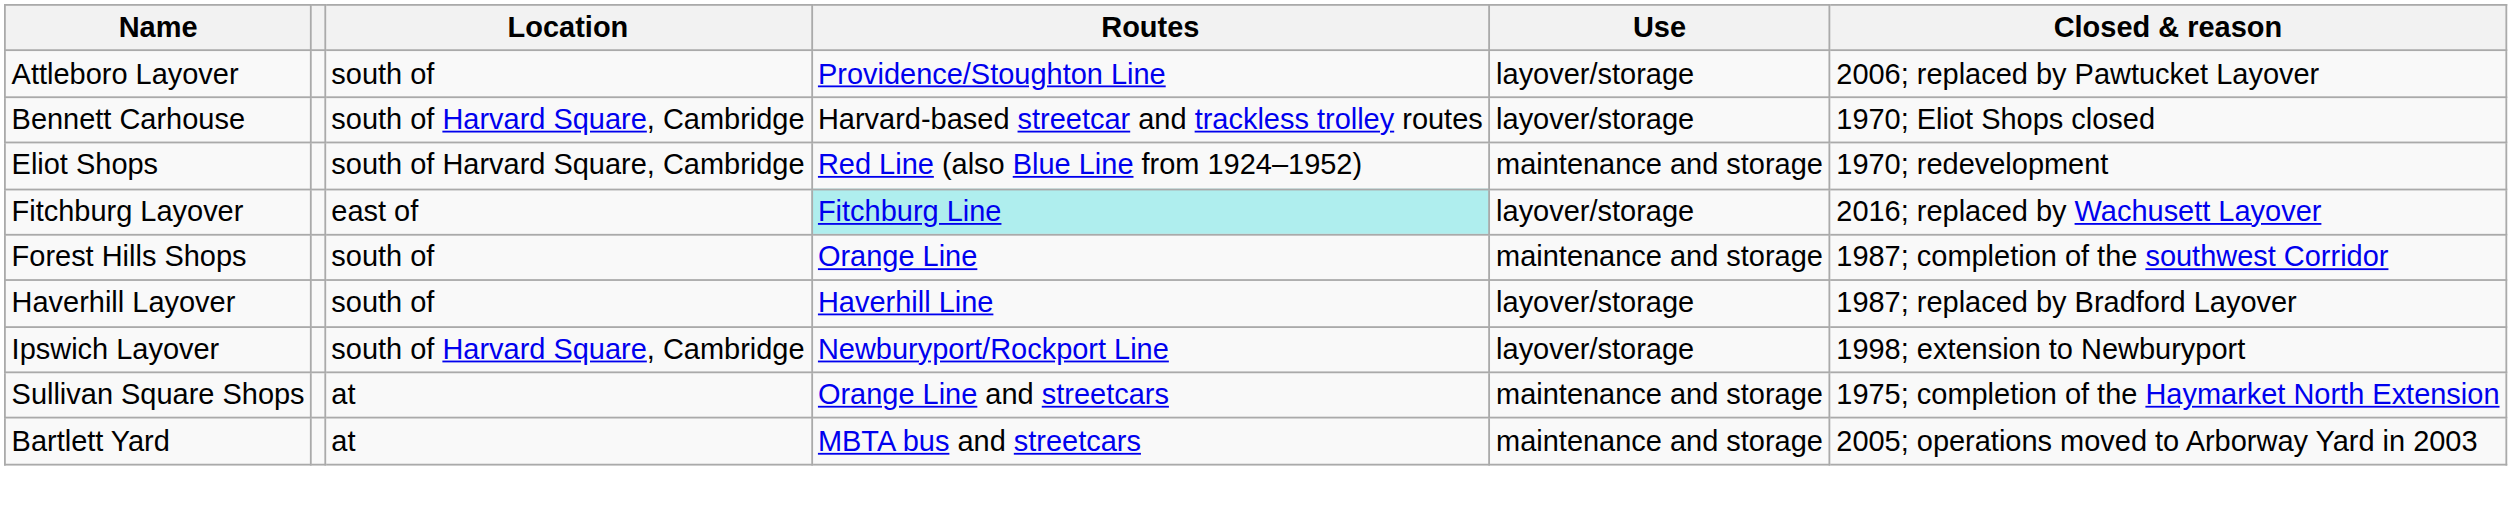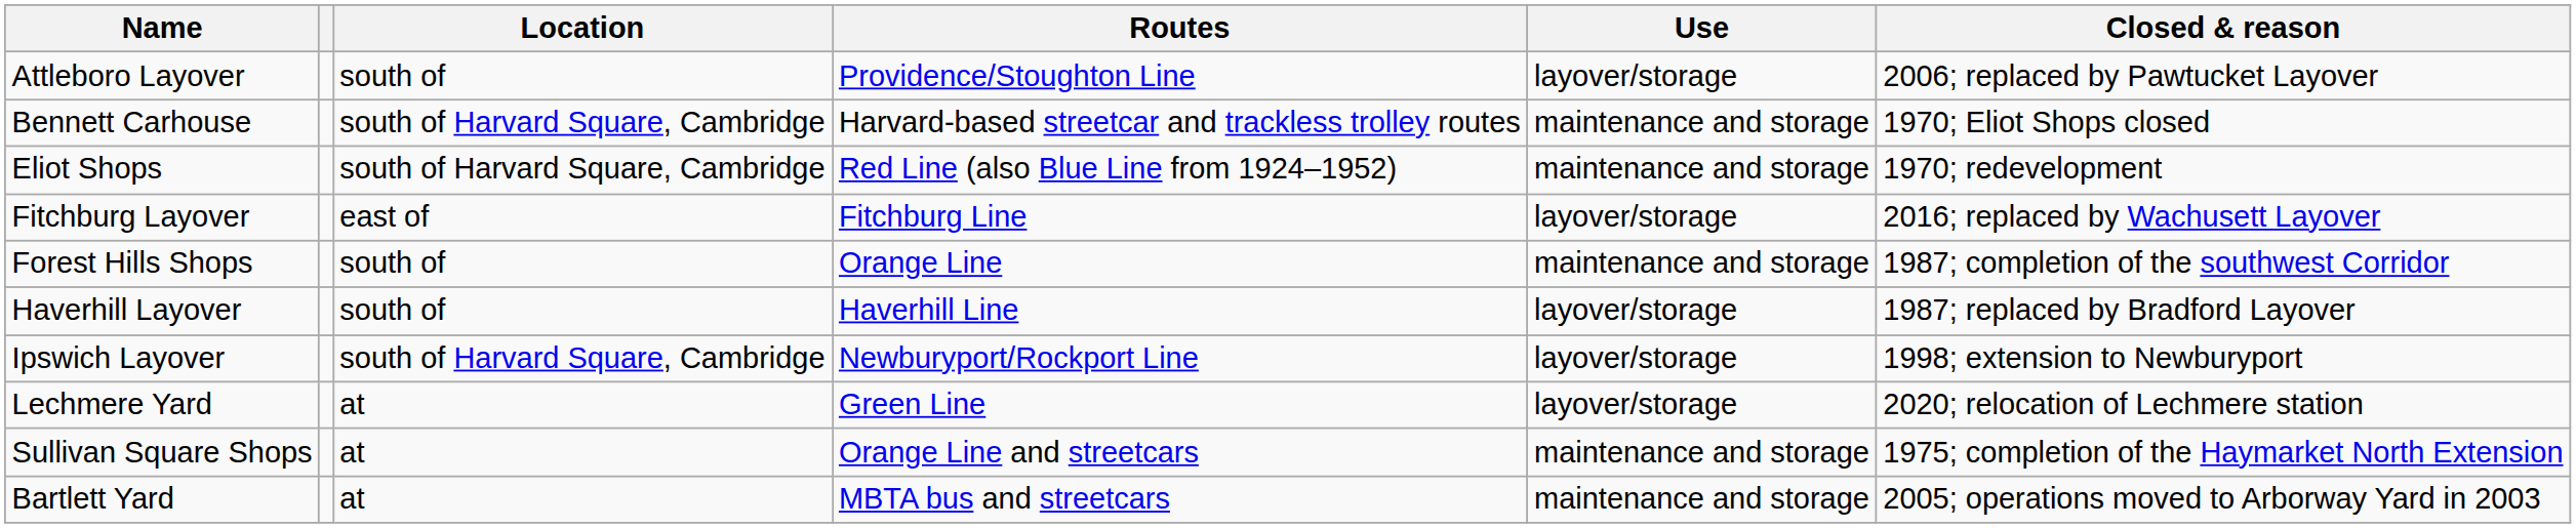 <table class="wikitable sortable">
 <tr>
 <th>Name</th>
 <th class="unsortable"></th>
 <th>Location</th>
 <th>Routes</th>
 <th>Use</th>
 <th>Closed & reason</th>
 </tr>
 <tr>
 <td>Attleboro Layover</td>
 <td></td>
 <td data-sort-value="Attleboro">south of </td>
 <td><a href='#'>Providence/Stoughton Line</a></td>
 <td>layover/storage</td>
 <td>2006; replaced by Pawtucket Layover</td>
 </tr>
 <tr>
 <td>Bennett Carhouse</td>
 <td></td>
 <td data-sort-value="Harvard Square">south of <a href='#'>Harvard Square</a>, Cambridge</td>
 <td>Harvard-based <a href='#'>streetcar</a> and <a href='#'>trackless trolley</a> routes</td>
-<td>layover/storage</td>
+<td>maintenance and storage</td>
 <td>1970; Eliot Shops closed</td>
 </tr>
 <tr>
 <td>Eliot Shops</td>
 <td></td>
 <td data-sort-value="Harvard Square">south of Harvard Square, Cambridge</td>
 <td><a href='#'>Red Line</a> (also <a href='#'>Blue Line</a> from 1924–1952)</td>
 <td>maintenance and storage</td>
 <td>1970; redevelopment</td>
 </tr>
 <tr>
 <td>Fitchburg Layover</td>
 <td></td>
 <td data-sort-value="Fitchburg0">east of </td>
-<td style="background: paleturquoise;"><a href='#'>Fitchburg Line</a></td>
+<td><a href='#'>Fitchburg Line</a></td>
 <td>layover/storage</td>
 <td>2016; replaced by <a href='#'>Wachusett Layover</a></td>
 </tr>
 <tr>
 <td>Forest Hills Shops</td>
 <td></td>
 <td data-sort-value="Forest Hills">south of </td>
 <td><a href='#'>Orange Line</a></td>
 <td>maintenance and storage</td>
 <td>1987; completion of the <a href='#'>southwest Corridor</a></td>
 </tr>
 <tr>
 <td>Haverhill Layover</td>
 <td></td>
 <td data-sort-value="Forest Hills">south of </td>
 <td><a href='#'>Haverhill Line</a></td>
 <td>layover/storage</td>
 <td>1987; replaced by Bradford Layover</td>
 </tr>
 <tr>
 <td>Ipswich Layover</td>
 <td></td>
 <td data-sort-value="Harvard Square">south of <a href='#'>Harvard Square</a>, Cambridge</td>
 <td><a href='#'>Newburyport/Rockport Line</a></td>
 <td>layover/storage</td>
 <td>1998; extension to Newburyport</td>
 </tr>
 <tr>
+<td>Lechmere Yard</td>
+<td></td>
+<td data-sort-value="Lechmere">at </td>
+<td><a href='#'>Green Line</a></td>
+<td>layover/storage</td>
+<td>2020; relocation of Lechmere station</td>
+</tr>
+<tr>
 <td>Sullivan Square Shops</td>
 <td></td>
 <td data-sort-value="Sullivan Square">at </td>
 <td><a href='#'>Orange Line</a> and <a href='#'>streetcars</a></td>
 <td>maintenance and storage</td>
 <td>1975; completion of the <a href='#'>Haymarket North Extension</a></td>
 </tr>
 <tr>
 <td>Bartlett Yard</td>
 <td></td>
 <td data-sort-value="Sullivan Square">at </td>
 <td><a href='#'>MBTA bus</a> and <a href='#'>streetcars</a></td>
 <td>maintenance and storage</td>
 <td>2005; operations moved to Arborway Yard in 2003 </td>
 </tr>
 </table>
